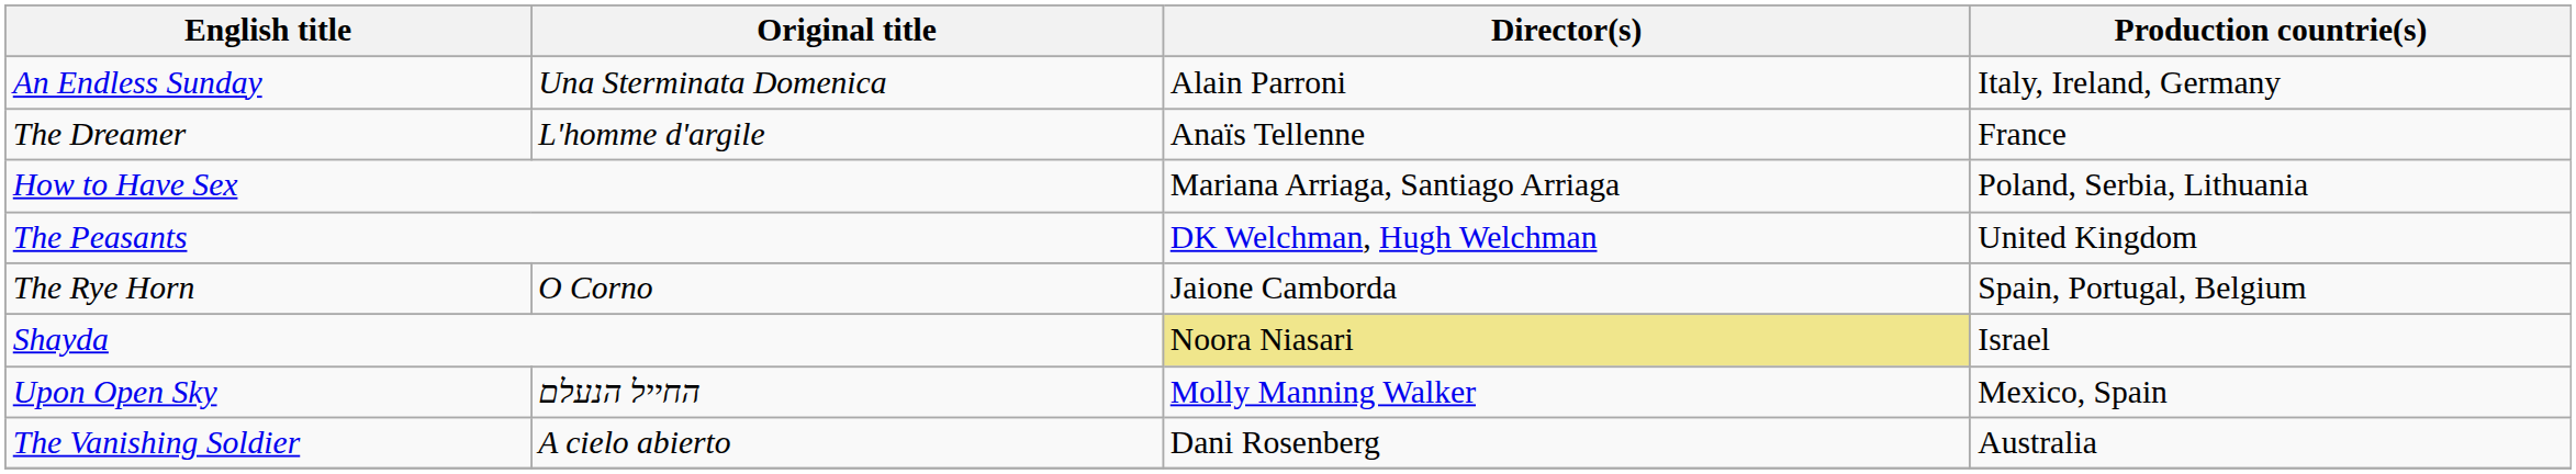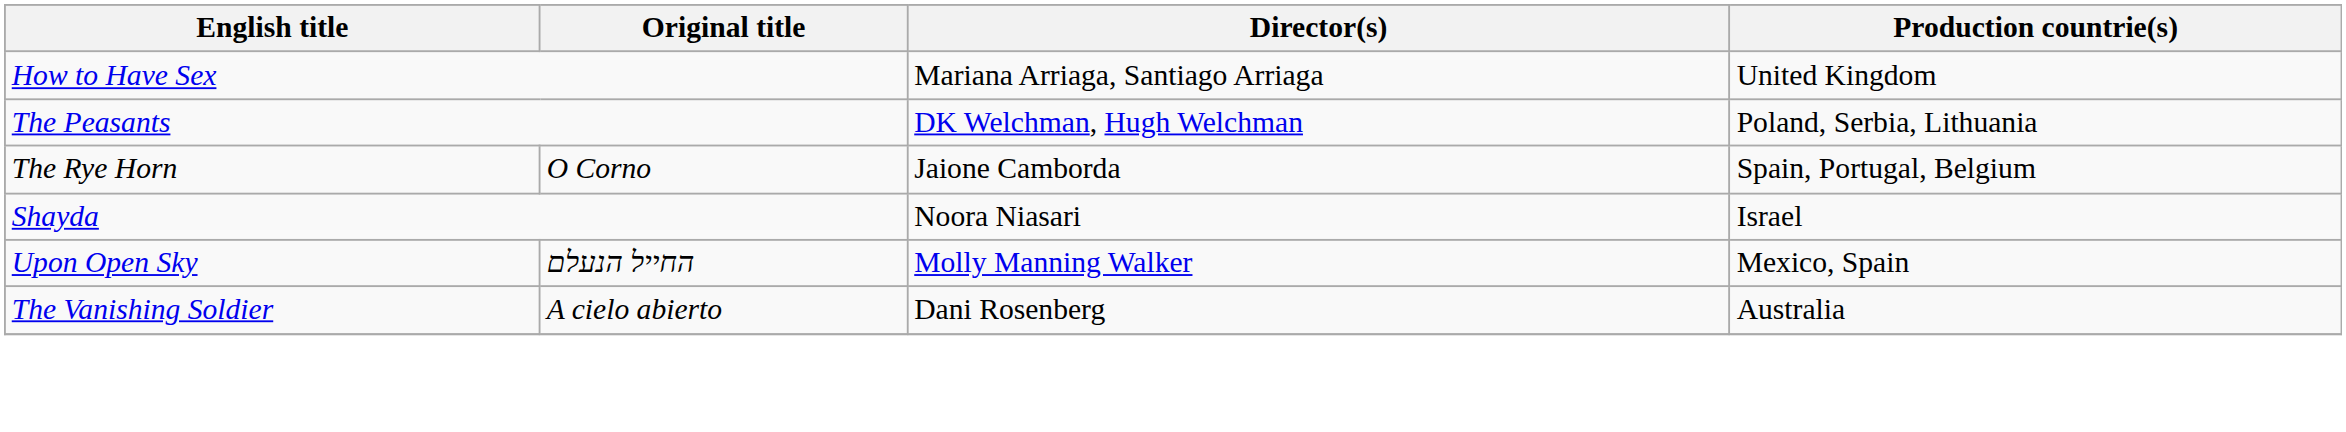 <table class="sortable wikitable" style="width:100%; margin-bottom:4px" cellpadding="5">
 <tr>
 <th scope="col">English title</th>
 <th scope="col">Original title</th>
 <th scope="col">Director(s)</th>
 <th scope="col">Production countrie(s)</th>
 </tr>
 <tr>
-<td><em><a href='#'>An Endless Sunday</a></em></td>
-<td><em>Una Sterminata Domenica</em></td>
-<td>Alain Parroni</td>
-<td>Italy, Ireland, Germany</td>
-</tr>
-<tr>
-<td><em>The Dreamer</em></td>
-<td><em>L'homme d'argile</em></td>
-<td>Anaïs Tellenne</td>
-<td>France</td>
-</tr>
-<tr>
 <td colspan=2><em><a href='#'>How to Have Sex</a></em></td>
 <td>Mariana Arriaga, Santiago Arriaga</td>
-<td>Poland, Serbia, Lithuania</td>
+<td>United Kingdom</td>
 </tr>
 <tr>
 <td colspan="2"><em><a href='#'>The Peasants</a></em></td>
 <td><a href='#'>DK Welchman</a>, <a href='#'>Hugh Welchman</a></td>
-<td>United Kingdom</td>
+<td>Poland, Serbia, Lithuania</td>
 </tr>
 <tr>
 <td><em>The Rye Horn</em></td>
 <td><em> O Corno</em></td>
 <td>Jaione Camborda</td>
 <td>Spain, Portugal, Belgium</td>
 </tr>
 <tr>
 <td colspan="2"><em><a href='#'>Shayda</a></em></td>
-<td style="background: khaki;">Noora Niasari</td>
+<td>Noora Niasari</td>
 <td>Israel</td>
 </tr>
 <tr>
 <td><em><a href='#'>Upon Open Sky</a></em></td>
 <td><em>החייל הנעלם</em></td>
 <td><a href='#'>Molly Manning Walker</a></td>
 <td>Mexico, Spain</td>
 </tr>
 <tr>
 <td><em><a href='#'>The Vanishing Soldier</a></em></td>
 <td><em>A cielo abierto</em></td>
 <td>Dani Rosenberg</td>
 <td>Australia</td>
 </tr>
 <tr>
 </tr>
 </table>
